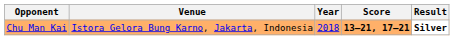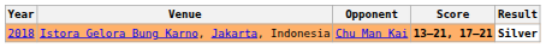 <table class="sortable wikitable" style="font-size: 90%;">
 <tr>
+<th>Year</th>
+<th>Venue</th>
 <th>Opponent</th>
-<th>Venue</th>
-<th>Year</th>
 <th>Score</th>
 <th>Result</th>
 </tr>
 <tr style="background:#FFB069">
+<td align="center"><a href='#'>2018</a></td>
+<td align="left"><a href='#'>Istora Gelora Bung Karno</a>, <a href='#'>Jakarta</a>, Indonesia</td>
 <td align="left"> <a href='#'>Chu Man Kai</a></td>
-<td align="left"><a href='#'>Istora Gelora Bung Karno</a>, <a href='#'>Jakarta</a>, Indonesia</td>
-<td align="center"><a href='#'>2018</a></td>
 <td align="left"><strong>13–21, 17–21</strong></td>
 <td style="text-align:left; background:white"> <strong>Silver</strong></td>
 </tr>
 </table>
